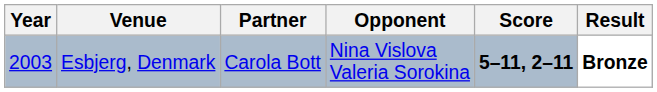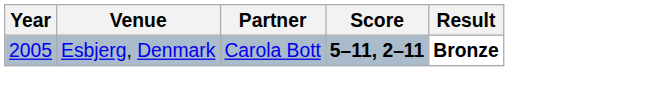 <table class="sortable wikitable" style="font-size: 95%;">
 <tr>
 <th>Year</th>
 <th>Venue</th>
 <th>Partner</th>
-<th>Opponent</th>
 <th>Score</th>
 <th>Result</th>
 </tr>
 <tr style="background:#AABBCC">
-<td align="center"><a href='#'>2003</a></td>
+<td align="center"><a href='#'>2005</a></td>
 <td align="left"><a href='#'>Esbjerg</a>, <a href='#'>Denmark</a></td>
 <td align="left"> <a href='#'>Carola Bott</a></td>
-<td align="left"> <a href='#'>Nina Vislova</a><br> <a href='#'>Valeria Sorokina</a></td>
 <td align="left"><strong>5–11, 2–11</strong></td>
 <td style="text-align:left; background:white"> <strong>Bronze</strong></td>
 </tr>
 </table>
